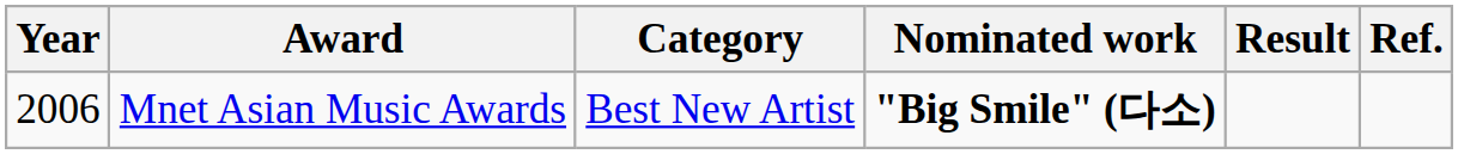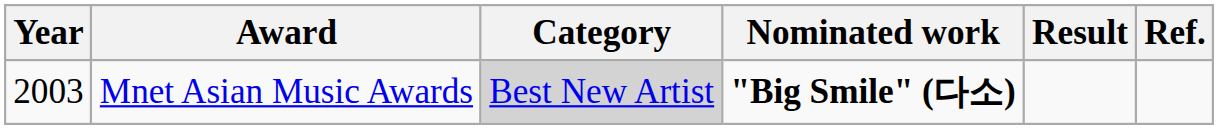 <table class="wikitable plainrowheaders" style="text-align:center;">
 <tr>
 <th>Year</th>
 <th>Award</th>
 <th>Category</th>
 <th>Nominated work</th>
 <th>Result</th>
 <th>Ref.</th>
 </tr>
 <tr>
-<td>2006</td>
+<td>2003</td>
 <td><a href='#'>Mnet Asian Music Awards</a></td>
-<td><a href='#'>Best New Artist</a></td>
+<td style="background: lightgrey;"><a href='#'>Best New Artist</a></td>
 <td><strong>"Big Smile" (다소)</strong></td>
 <td></td>
 <td></td>
 </tr>
 </table>
